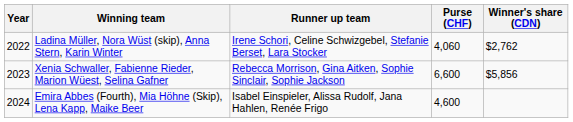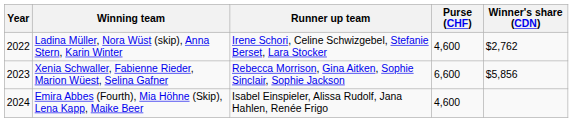 <table class="wikitable">
 <tr>
 <th scope="col">Year</th>
 <th scope="col">Winning team</th>
 <th scope="col">Runner up team</th>
 <th scope="col">Purse (<a href='#'>CHF</a>)</th>
 <th scope="col">Winner's share (<a href='#'>CDN</a>)</th>
 </tr>
 <tr>
 <td>2022</td>
 <td> <a href='#'>Ladina Müller</a>, <a href='#'>Nora Wüst</a> (skip), <a href='#'>Anna Stern</a>, <a href='#'>Karin Winter</a></td>
 <td> <a href='#'>Irene Schori</a>, Celine Schwizgebel, <a href='#'>Stefanie Berset</a>, <a href='#'>Lara Stocker</a></td>
-<td>4,060</td>
+<td>4,600</td>
 <td>$2,762</td>
 </tr>
 <tr>
 <td>2023</td>
 <td> <a href='#'>Xenia Schwaller</a>, <a href='#'>Fabienne Rieder</a>, <a href='#'>Marion Wüest</a>, <a href='#'>Selina Gafner</a></td>
 <td> <a href='#'>Rebecca Morrison</a>, <a href='#'>Gina Aitken</a>, <a href='#'>Sophie Sinclair</a>, <a href='#'>Sophie Jackson</a></td>
 <td>6,600</td>
 <td>$5,856</td>
 </tr>
 <tr>
 <td>2024</td>
 <td> <a href='#'>Emira Abbes</a> (Fourth), <a href='#'>Mia Höhne</a> (Skip), <a href='#'>Lena Kapp</a>, <a href='#'>Maike Beer</a></td>
 <td> Isabel Einspieler, Alissa Rudolf, Jana Hahlen, Renée Frigo</td>
 <td>4,600</td>
 <td></td>
 </tr>
 </table>
